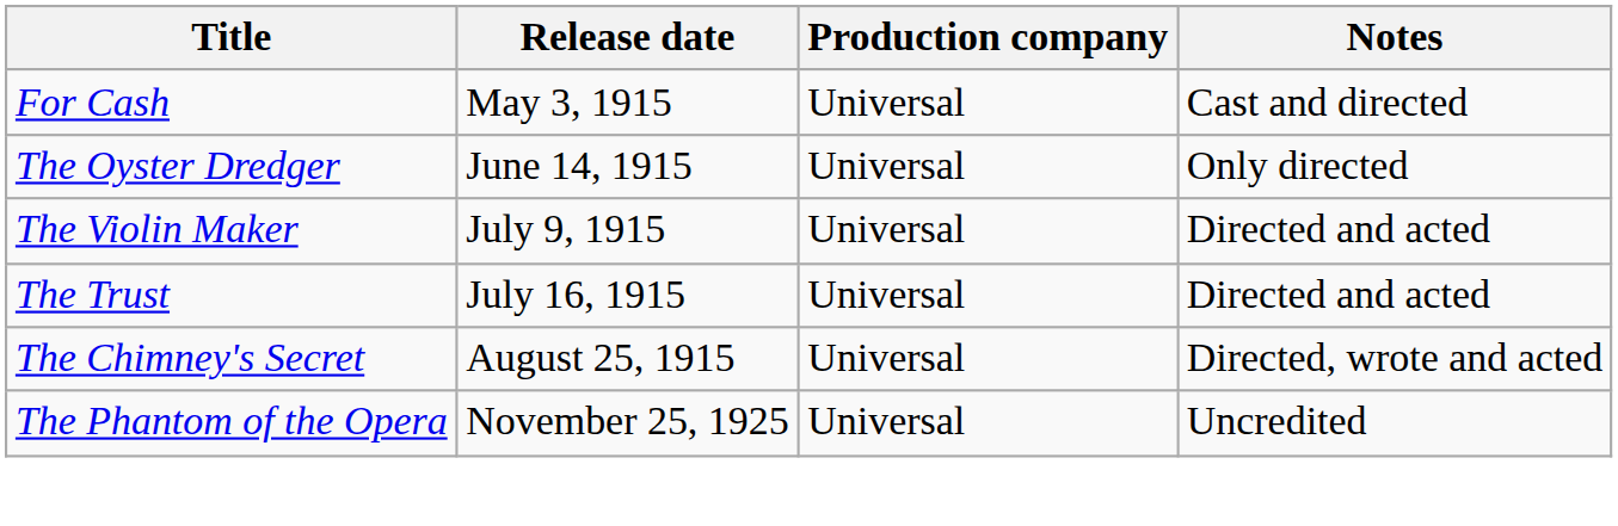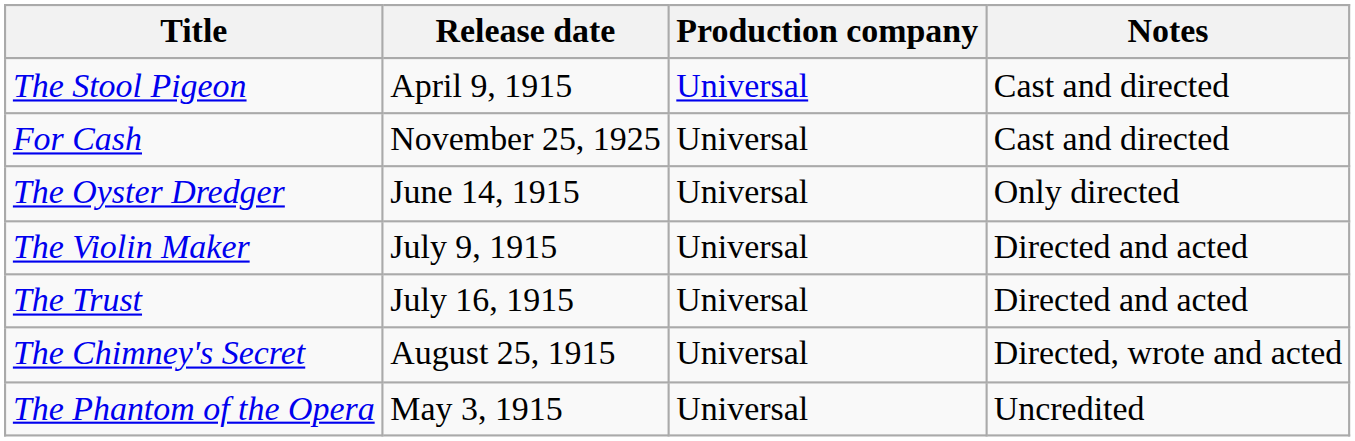 <table class="wikitable">
 <tr>
 <th>Title</th>
 <th>Release date</th>
 <th>Production company</th>
 <th>Notes</th>
 </tr>
 <tr>
+<td><em><a href='#'>The Stool Pigeon</a></em></td>
+<td>April 9, 1915</td>
+<td><a href='#'>Universal</a></td>
+<td>Cast and directed</td>
+</tr>
+<tr>
 <td><em><a href='#'>For Cash</a></em></td>
-<td>May 3, 1915</td>
+<td>November 25, 1925</td>
 <td>Universal</td>
 <td>Cast and directed</td>
 </tr>
 <tr>
 <td><em><a href='#'>The Oyster Dredger</a></em></td>
 <td>June 14, 1915</td>
 <td>Universal</td>
 <td>Only directed</td>
 </tr>
 <tr>
 <td><em><a href='#'>The Violin Maker</a></em></td>
 <td>July 9, 1915</td>
 <td>Universal</td>
 <td>Directed and acted</td>
 </tr>
 <tr>
 <td><em><a href='#'>The Trust</a></em></td>
 <td>July 16, 1915</td>
 <td>Universal</td>
 <td>Directed and acted</td>
 </tr>
 <tr>
 <td><em><a href='#'>The Chimney's Secret</a></em></td>
 <td>August 25, 1915</td>
 <td>Universal</td>
 <td>Directed, wrote and acted</td>
 </tr>
 <tr>
 <td><em><a href='#'>The Phantom of the Opera</a></em></td>
-<td>November 25, 1925</td>
+<td>May 3, 1915</td>
 <td>Universal</td>
 <td>Uncredited</td>
 </tr>
 </table>
